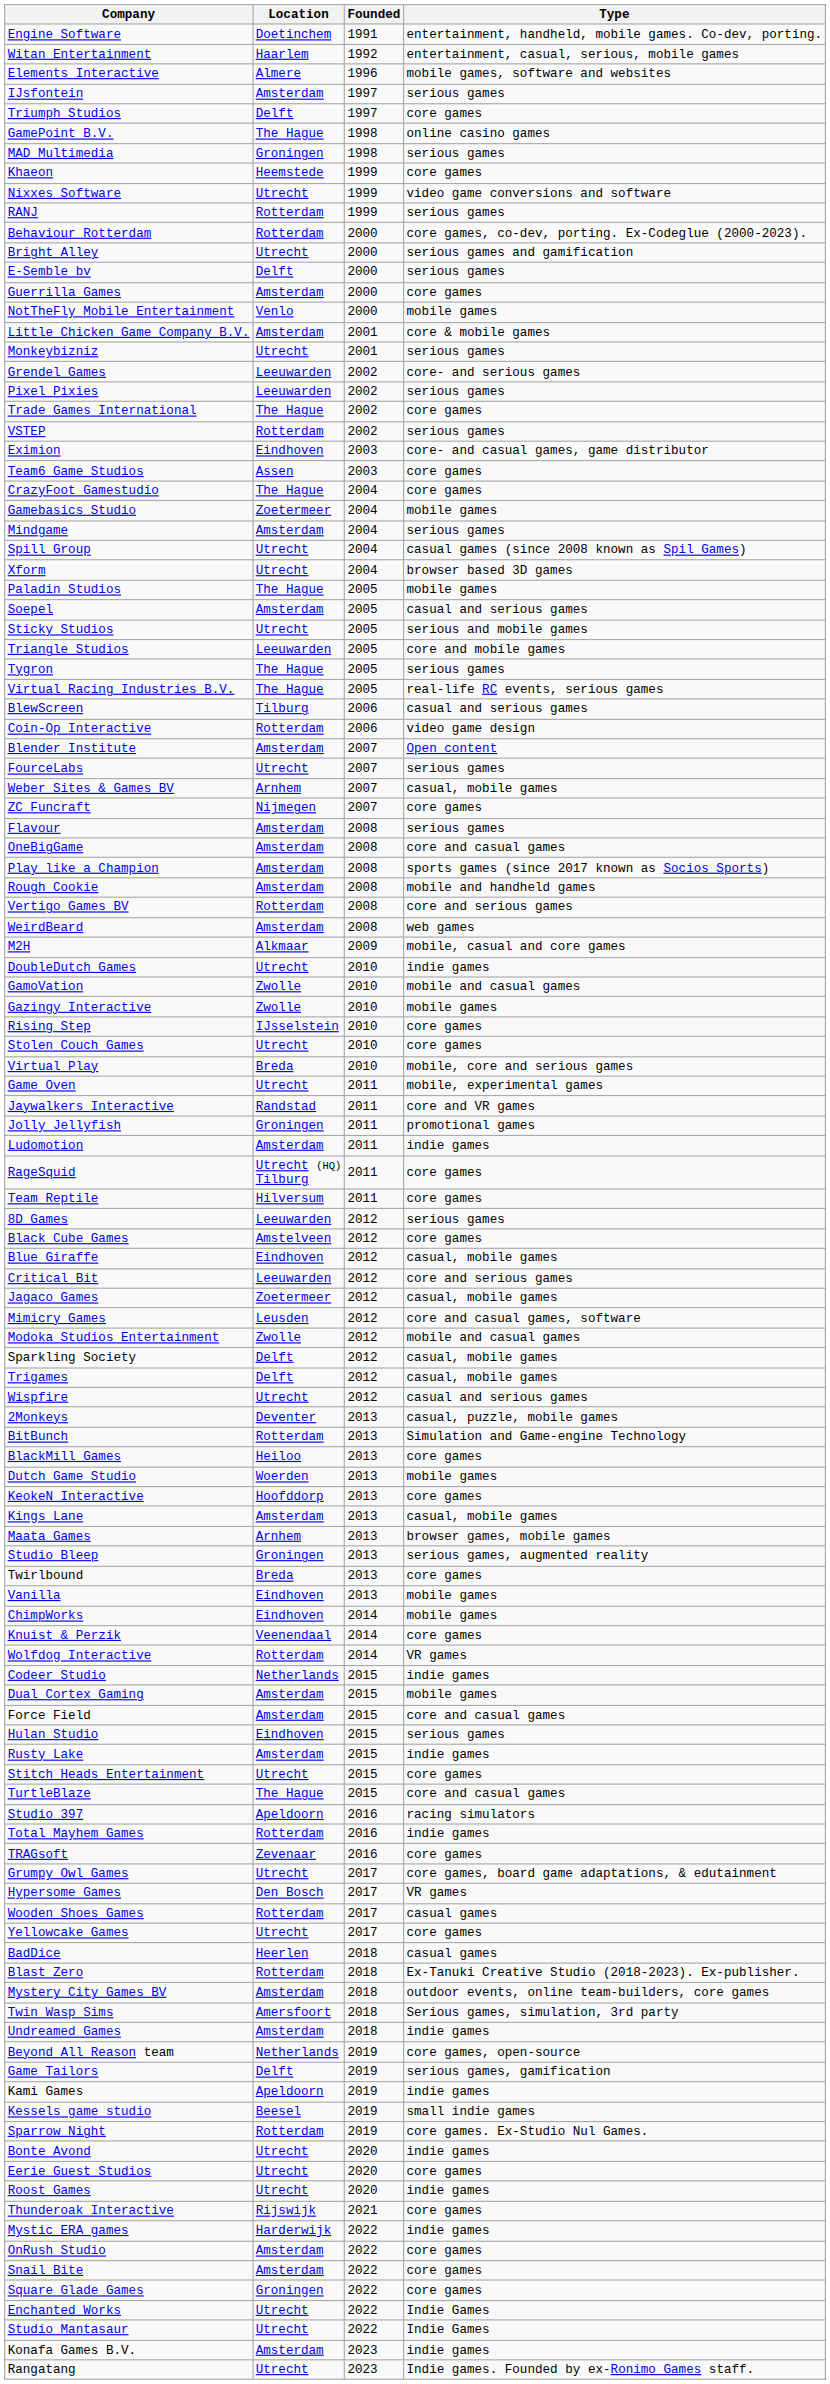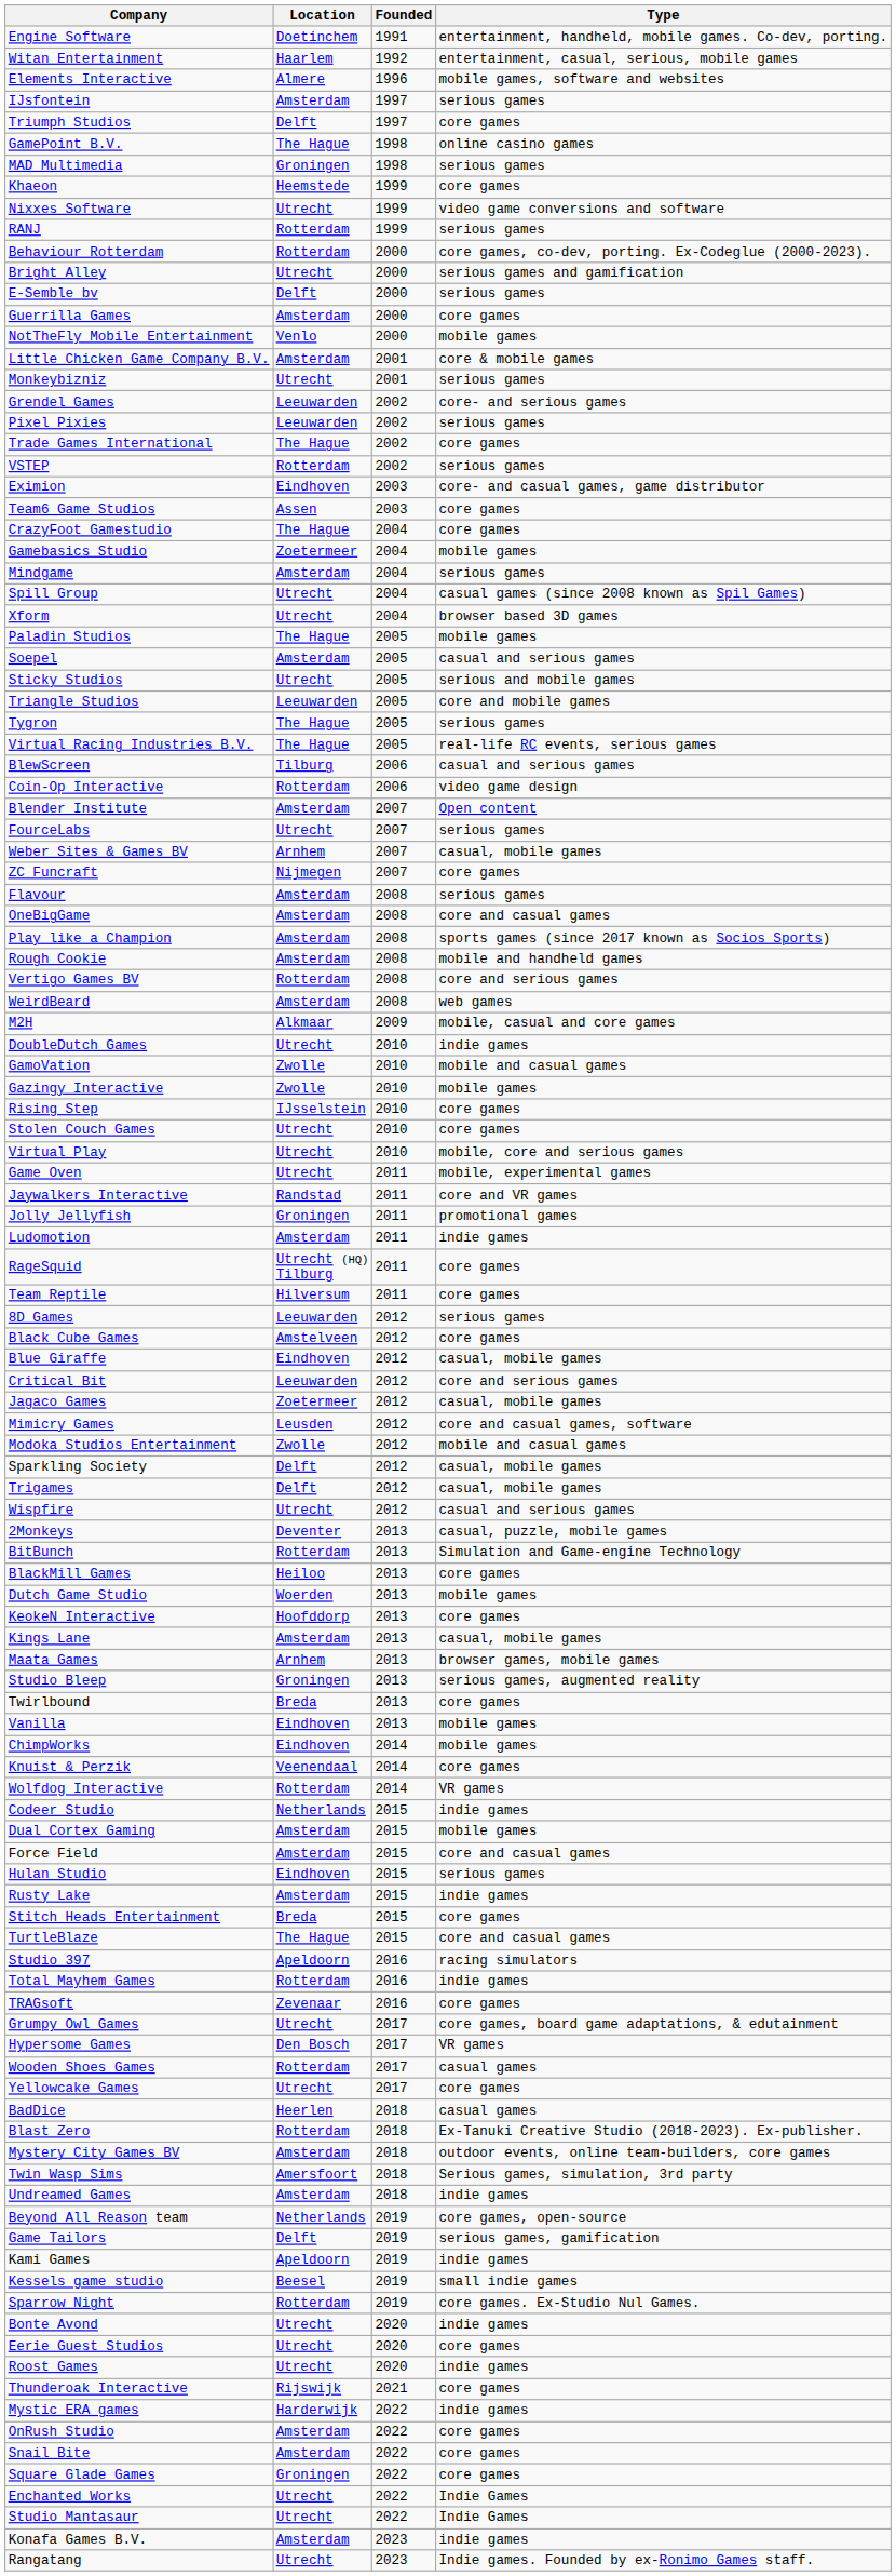 <table class="wikitable sortable" style="font-size:85%">
 <tr>
 <th><strong>Company</strong></th>
 <th><strong>Location</strong></th>
 <th><strong>Founded</strong></th>
 <th><strong>Type</strong></th>
 </tr>
 <tr>
 <td><a href='#'>Engine Software</a></td>
 <td><a href='#'>Doetinchem</a></td>
 <td>1991</td>
 <td>entertainment, handheld, mobile games. Co-dev, porting.</td>
 </tr>
 <tr>
 <td><a href='#'>Witan Entertainment</a></td>
 <td><a href='#'>Haarlem</a></td>
 <td>1992</td>
 <td>entertainment, casual, serious, mobile games</td>
 </tr>
 <tr>
 <td><a href='#'>Elements Interactive</a></td>
 <td><a href='#'>Almere</a></td>
 <td>1996</td>
 <td>mobile games, software and websites</td>
 </tr>
 <tr>
 <td><a href='#'>IJsfontein</a></td>
 <td><a href='#'>Amsterdam</a></td>
 <td>1997</td>
 <td>serious games</td>
 </tr>
 <tr>
 <td><a href='#'>Triumph Studios</a></td>
 <td><a href='#'>Delft</a></td>
 <td>1997</td>
 <td>core games</td>
 </tr>
 <tr>
 <td><a href='#'>GamePoint B.V.</a></td>
 <td><a href='#'>The Hague</a></td>
 <td>1998</td>
 <td>online casino games</td>
 </tr>
 <tr>
 <td><a href='#'>MAD Multimedia</a></td>
 <td><a href='#'>Groningen</a></td>
 <td>1998</td>
 <td>serious games</td>
 </tr>
 <tr>
 <td><a href='#'>Khaeon</a></td>
 <td><a href='#'>Heemstede</a></td>
 <td>1999</td>
 <td>core games</td>
 </tr>
 <tr>
 <td><a href='#'>Nixxes Software</a></td>
 <td><a href='#'>Utrecht</a></td>
 <td>1999</td>
 <td>video game conversions and software</td>
 </tr>
 <tr>
 <td><a href='#'>RANJ</a></td>
 <td><a href='#'>Rotterdam</a></td>
 <td>1999</td>
 <td>serious games</td>
 </tr>
 <tr>
 <td><a href='#'>Behaviour Rotterdam</a></td>
 <td><a href='#'>Rotterdam</a></td>
 <td>2000</td>
 <td>core games, co-dev, porting. Ex-Codeglue (2000-2023).</td>
 </tr>
 <tr>
 <td><a href='#'>Bright Alley</a></td>
 <td><a href='#'>Utrecht</a></td>
 <td>2000</td>
 <td>serious games and gamification</td>
 </tr>
 <tr>
 <td><a href='#'>E-Semble bv</a></td>
 <td><a href='#'>Delft</a></td>
 <td>2000</td>
 <td>serious games</td>
 </tr>
 <tr>
 <td><a href='#'>Guerrilla Games</a></td>
 <td><a href='#'>Amsterdam</a></td>
 <td>2000</td>
 <td>core games</td>
 </tr>
 <tr>
 <td><a href='#'>NotTheFly Mobile Entertainment</a></td>
 <td><a href='#'>Venlo</a></td>
 <td>2000</td>
 <td>mobile games</td>
 </tr>
 <tr>
 <td><a href='#'>Little Chicken Game Company B.V.</a></td>
 <td><a href='#'>Amsterdam</a></td>
 <td>2001</td>
 <td>core & mobile games</td>
 </tr>
 <tr>
 <td><a href='#'>Monkeybizniz</a></td>
 <td><a href='#'>Utrecht</a></td>
 <td>2001</td>
 <td>serious games</td>
 </tr>
 <tr>
 <td><a href='#'>Grendel Games</a></td>
 <td><a href='#'>Leeuwarden</a></td>
 <td>2002</td>
 <td>core- and serious games</td>
 </tr>
 <tr>
 <td><a href='#'>Pixel Pixies</a></td>
 <td><a href='#'>Leeuwarden</a></td>
 <td>2002</td>
 <td>serious games</td>
 </tr>
 <tr>
 <td><a href='#'>Trade Games International</a></td>
 <td><a href='#'>The Hague</a></td>
 <td>2002</td>
 <td>core games</td>
 </tr>
 <tr>
 <td><a href='#'>VSTEP</a></td>
 <td><a href='#'>Rotterdam</a></td>
 <td>2002</td>
 <td>serious games</td>
 </tr>
 <tr>
 <td><a href='#'>Eximion</a></td>
 <td><a href='#'>Eindhoven</a></td>
 <td>2003</td>
 <td>core- and casual games, game distributor</td>
 </tr>
 <tr>
 <td><a href='#'>Team6 Game Studios</a></td>
 <td><a href='#'>Assen</a></td>
 <td>2003</td>
 <td>core games</td>
 </tr>
 <tr>
 <td><a href='#'>CrazyFoot Gamestudio</a></td>
 <td><a href='#'>The Hague</a></td>
 <td>2004</td>
 <td>core games</td>
 </tr>
 <tr>
 <td><a href='#'>Gamebasics Studio</a></td>
 <td><a href='#'>Zoetermeer</a></td>
 <td>2004</td>
 <td>mobile games</td>
 </tr>
 <tr>
 <td><a href='#'>Mindgame</a></td>
 <td><a href='#'>Amsterdam</a></td>
 <td>2004</td>
 <td>serious games</td>
 </tr>
 <tr>
 <td><a href='#'>Spill Group</a></td>
 <td><a href='#'>Utrecht</a></td>
 <td>2004</td>
 <td>casual games (since 2008 known as <a href='#'>Spil Games</a>)</td>
 </tr>
 <tr>
 <td><a href='#'>Xform</a></td>
 <td><a href='#'>Utrecht</a></td>
 <td>2004</td>
 <td>browser based 3D games</td>
 </tr>
 <tr>
 <td><a href='#'>Paladin Studios</a></td>
 <td><a href='#'>The Hague</a></td>
 <td>2005</td>
 <td>mobile games</td>
 </tr>
 <tr>
 <td><a href='#'>Soepel</a></td>
 <td><a href='#'>Amsterdam</a></td>
 <td>2005</td>
 <td>casual and serious games</td>
 </tr>
 <tr>
 <td><a href='#'>Sticky Studios</a></td>
 <td><a href='#'>Utrecht</a></td>
 <td>2005</td>
 <td>serious and mobile games</td>
 </tr>
 <tr>
 <td><a href='#'>Triangle Studios</a></td>
 <td><a href='#'>Leeuwarden</a></td>
 <td>2005</td>
 <td>core and mobile games</td>
 </tr>
 <tr>
 <td><a href='#'>Tygron</a></td>
 <td><a href='#'>The Hague</a></td>
 <td>2005</td>
 <td>serious games</td>
 </tr>
 <tr>
 <td><a href='#'>Virtual Racing Industries B.V.</a></td>
 <td><a href='#'>The Hague</a></td>
 <td>2005</td>
 <td>real-life <a href='#'>RC</a> events, serious games</td>
 </tr>
 <tr>
 <td><a href='#'>BlewScreen</a></td>
 <td><a href='#'>Tilburg</a></td>
 <td>2006</td>
 <td>casual and serious games</td>
 </tr>
 <tr>
 <td><a href='#'>Coin-Op Interactive</a></td>
 <td><a href='#'>Rotterdam</a></td>
 <td>2006</td>
 <td>video game design</td>
 </tr>
 <tr>
 <td><a href='#'>Blender Institute</a></td>
 <td><a href='#'>Amsterdam</a></td>
 <td>2007</td>
 <td><a href='#'>Open content</a></td>
 </tr>
 <tr>
 <td><a href='#'>FourceLabs</a></td>
 <td><a href='#'>Utrecht</a></td>
 <td>2007</td>
 <td>serious games</td>
 </tr>
 <tr>
 <td><a href='#'>Weber Sites & Games BV</a></td>
 <td><a href='#'>Arnhem</a></td>
 <td>2007</td>
 <td>casual, mobile games</td>
 </tr>
 <tr>
 <td><a href='#'>ZC Funcraft</a></td>
 <td><a href='#'>Nijmegen</a></td>
 <td>2007</td>
 <td>core games</td>
 </tr>
 <tr>
 <td><a href='#'>Flavour</a></td>
 <td><a href='#'>Amsterdam</a></td>
 <td>2008</td>
 <td>serious games</td>
 </tr>
 <tr>
 <td><a href='#'>OneBigGame</a></td>
 <td><a href='#'>Amsterdam</a></td>
 <td>2008</td>
 <td>core and casual games</td>
 </tr>
 <tr>
 <td><a href='#'>Play like a Champion</a></td>
 <td><a href='#'>Amsterdam</a></td>
 <td>2008</td>
 <td>sports games (since 2017 known as <a href='#'>Socios Sports</a>)</td>
 </tr>
 <tr>
 <td><a href='#'>Rough Cookie</a></td>
 <td><a href='#'>Amsterdam</a></td>
 <td>2008</td>
 <td>mobile and handheld games</td>
 </tr>
 <tr>
 <td><a href='#'>Vertigo Games BV</a></td>
 <td><a href='#'>Rotterdam</a></td>
 <td>2008</td>
 <td>core and serious games</td>
 </tr>
 <tr>
 <td><a href='#'>WeirdBeard</a></td>
 <td><a href='#'>Amsterdam</a></td>
 <td>2008</td>
 <td>web games</td>
 </tr>
 <tr>
 <td><a href='#'>M2H</a></td>
 <td><a href='#'>Alkmaar</a></td>
 <td>2009</td>
 <td>mobile, casual and core games</td>
 </tr>
 <tr>
 <td><a href='#'>DoubleDutch Games</a></td>
 <td><a href='#'>Utrecht</a></td>
 <td>2010</td>
 <td>indie games</td>
 </tr>
 <tr>
 <td><a href='#'>GamoVation</a></td>
 <td><a href='#'>Zwolle</a></td>
 <td>2010</td>
 <td>mobile and casual games</td>
 </tr>
 <tr>
 <td><a href='#'>Gazingy Interactive</a></td>
 <td><a href='#'>Zwolle</a></td>
 <td>2010</td>
 <td>mobile games</td>
 </tr>
 <tr>
 <td><a href='#'>Rising Step</a></td>
 <td><a href='#'>IJsselstein</a></td>
 <td>2010</td>
 <td>core games</td>
 </tr>
 <tr>
 <td><a href='#'>Stolen Couch Games</a></td>
 <td><a href='#'>Utrecht</a></td>
 <td>2010</td>
 <td>core games</td>
 </tr>
 <tr>
 <td><a href='#'>Virtual Play</a></td>
-<td><a href='#'>Breda</a></td>
+<td><a href='#'>Utrecht</a></td>
 <td>2010</td>
 <td>mobile, core and serious games</td>
 </tr>
 <tr>
 <td><a href='#'>Game Oven</a></td>
 <td><a href='#'>Utrecht</a></td>
 <td>2011</td>
 <td>mobile, experimental games</td>
 </tr>
 <tr>
 <td><a href='#'>Jaywalkers Interactive</a></td>
 <td><a href='#'>Randstad</a></td>
 <td>2011</td>
 <td>core and VR games</td>
 </tr>
 <tr>
 <td><a href='#'>Jolly Jellyfish</a></td>
 <td><a href='#'>Groningen</a></td>
 <td>2011</td>
 <td>promotional games</td>
 </tr>
 <tr>
 <td><a href='#'>Ludomotion</a></td>
 <td><a href='#'>Amsterdam</a></td>
 <td>2011</td>
 <td>indie games</td>
 </tr>
 <tr>
 <td><a href='#'>RageSquid</a></td>
 <td><a href='#'>Utrecht</a> <small>(HQ)</small><br><a href='#'>Tilburg</a></td>
 <td>2011</td>
 <td>core games</td>
 </tr>
 <tr>
 <td><a href='#'>Team Reptile</a></td>
 <td><a href='#'>Hilversum</a></td>
 <td>2011</td>
 <td>core games</td>
 </tr>
 <tr>
 <td><a href='#'>8D Games</a></td>
 <td><a href='#'>Leeuwarden</a></td>
 <td>2012</td>
 <td>serious games</td>
 </tr>
 <tr>
 <td><a href='#'>Black Cube Games</a></td>
 <td><a href='#'>Amstelveen</a></td>
 <td>2012</td>
 <td>core games</td>
 </tr>
 <tr>
 <td><a href='#'>Blue Giraffe</a></td>
 <td><a href='#'>Eindhoven</a></td>
 <td>2012</td>
 <td>casual, mobile games</td>
 </tr>
 <tr>
 <td><a href='#'>Critical Bit</a></td>
 <td><a href='#'>Leeuwarden</a></td>
 <td>2012</td>
 <td>core and serious games</td>
 </tr>
 <tr>
 <td><a href='#'>Jagaco Games</a></td>
 <td><a href='#'>Zoetermeer</a></td>
 <td>2012</td>
 <td>casual, mobile games</td>
 </tr>
 <tr>
 <td><a href='#'>Mimicry Games</a></td>
 <td><a href='#'>Leusden</a></td>
 <td>2012</td>
 <td>core and casual games, software</td>
 </tr>
 <tr>
 <td><a href='#'>Modoka Studios Entertainment</a></td>
 <td><a href='#'>Zwolle</a></td>
 <td>2012</td>
 <td>mobile and casual games</td>
 </tr>
 <tr>
 <td>Sparkling Society</td>
 <td><a href='#'>Delft</a></td>
 <td>2012</td>
 <td>casual, mobile games</td>
 </tr>
 <tr>
 <td><a href='#'>Trigames</a></td>
 <td><a href='#'>Delft</a></td>
 <td>2012</td>
 <td>casual, mobile games</td>
 </tr>
 <tr>
 <td><a href='#'>Wispfire</a></td>
 <td><a href='#'>Utrecht</a></td>
 <td>2012</td>
 <td>casual and serious games</td>
 </tr>
 <tr>
 <td><a href='#'>2Monkeys</a></td>
 <td><a href='#'>Deventer</a></td>
 <td>2013</td>
 <td>casual, puzzle, mobile games</td>
 </tr>
 <tr>
 <td><a href='#'>BitBunch</a></td>
 <td><a href='#'>Rotterdam</a></td>
 <td>2013</td>
 <td>Simulation and Game-engine Technology</td>
 </tr>
 <tr>
 <td><a href='#'>BlackMill Games</a></td>
 <td><a href='#'>Heiloo</a></td>
 <td>2013</td>
 <td>core games</td>
 </tr>
 <tr>
 <td><a href='#'>Dutch Game Studio</a></td>
 <td><a href='#'>Woerden</a></td>
 <td>2013</td>
 <td>mobile games</td>
 </tr>
 <tr>
 <td><a href='#'>KeokeN Interactive</a></td>
 <td><a href='#'>Hoofddorp</a></td>
 <td>2013</td>
 <td>core games</td>
 </tr>
 <tr>
 <td><a href='#'>Kings Lane</a></td>
 <td><a href='#'>Amsterdam</a></td>
 <td>2013</td>
 <td>casual, mobile games</td>
 </tr>
 <tr>
 <td><a href='#'>Maata Games</a></td>
 <td><a href='#'>Arnhem</a></td>
 <td>2013</td>
 <td>browser games, mobile games</td>
 </tr>
 <tr>
 <td><a href='#'>Studio Bleep</a></td>
 <td><a href='#'>Groningen</a></td>
 <td>2013</td>
 <td>serious games, augmented reality</td>
 </tr>
 <tr>
 <td>Twirlbound</td>
 <td><a href='#'>Breda</a></td>
 <td>2013</td>
 <td>core games</td>
 </tr>
 <tr>
 <td><a href='#'>Vanilla</a></td>
 <td><a href='#'>Eindhoven</a></td>
 <td>2013</td>
 <td>mobile games</td>
 </tr>
 <tr>
 <td><a href='#'>ChimpWorks</a></td>
 <td><a href='#'>Eindhoven</a></td>
 <td>2014</td>
 <td>mobile games</td>
 </tr>
 <tr>
 <td><a href='#'>Knuist & Perzik</a></td>
 <td><a href='#'>Veenendaal</a></td>
 <td>2014</td>
 <td>core games</td>
 </tr>
 <tr>
 <td><a href='#'>Wolfdog Interactive</a></td>
 <td><a href='#'>Rotterdam</a></td>
 <td>2014</td>
 <td>VR games</td>
 </tr>
 <tr>
 <td><a href='#'>Codeer Studio</a></td>
 <td><a href='#'>Netherlands</a></td>
 <td>2015</td>
 <td>indie games</td>
 </tr>
 <tr>
 <td><a href='#'>Dual Cortex Gaming</a></td>
 <td><a href='#'>Amsterdam</a></td>
 <td>2015</td>
 <td>mobile games</td>
 </tr>
 <tr>
 <td>Force Field</td>
 <td><a href='#'>Amsterdam</a></td>
 <td>2015</td>
 <td>core and casual games</td>
 </tr>
 <tr>
 <td><a href='#'>Hulan Studio</a></td>
 <td><a href='#'>Eindhoven</a></td>
 <td>2015</td>
 <td>serious games</td>
 </tr>
 <tr>
 <td><a href='#'>Rusty Lake</a></td>
 <td><a href='#'>Amsterdam</a></td>
 <td>2015</td>
 <td>indie games</td>
 </tr>
 <tr>
 <td><a href='#'>Stitch Heads Entertainment</a></td>
-<td><a href='#'>Utrecht</a></td>
+<td><a href='#'>Breda</a></td>
 <td>2015</td>
 <td>core games</td>
 </tr>
 <tr>
 <td><a href='#'>TurtleBlaze</a></td>
 <td><a href='#'>The Hague</a></td>
 <td>2015</td>
 <td>core and casual games</td>
 </tr>
 <tr>
 <td><a href='#'>Studio 397</a></td>
 <td><a href='#'>Apeldoorn</a></td>
 <td>2016</td>
 <td>racing simulators</td>
 </tr>
 <tr>
 <td><a href='#'>Total Mayhem Games</a></td>
 <td><a href='#'>Rotterdam</a></td>
 <td>2016</td>
 <td>indie games</td>
 </tr>
 <tr>
 <td><a href='#'>TRAGsoft</a></td>
 <td><a href='#'>Zevenaar</a></td>
 <td>2016</td>
 <td>core games</td>
 </tr>
 <tr>
 <td><a href='#'>Grumpy Owl Games</a></td>
 <td><a href='#'>Utrecht</a></td>
 <td>2017</td>
 <td>core games, board game adaptations, & edutainment</td>
 </tr>
 <tr>
 <td><a href='#'>Hypersome Games</a></td>
 <td><a href='#'>Den Bosch</a></td>
 <td>2017</td>
 <td>VR games</td>
 </tr>
 <tr>
 <td><a href='#'>Wooden Shoes Games</a></td>
 <td><a href='#'>Rotterdam</a></td>
 <td>2017</td>
 <td>casual games</td>
 </tr>
 <tr>
 <td><a href='#'>Yellowcake Games</a></td>
 <td><a href='#'>Utrecht</a></td>
 <td>2017</td>
 <td>core games</td>
 </tr>
 <tr>
 <td><a href='#'>BadDice</a></td>
 <td><a href='#'>Heerlen</a></td>
 <td>2018</td>
 <td>casual games</td>
 </tr>
 <tr>
 <td><a href='#'>Blast Zero</a></td>
 <td><a href='#'>Rotterdam</a></td>
 <td>2018</td>
 <td>Ex-Tanuki Creative Studio (2018-2023). Ex-publisher.</td>
 </tr>
 <tr>
 <td><a href='#'>Mystery City Games BV</a></td>
 <td><a href='#'>Amsterdam</a></td>
 <td>2018</td>
 <td>outdoor events, online team-builders, core games</td>
 </tr>
 <tr>
 <td><a href='#'>Twin Wasp Sims</a></td>
 <td><a href='#'>Amersfoort</a></td>
 <td>2018</td>
 <td>Serious games, simulation, 3rd party</td>
 </tr>
 <tr>
 <td><a href='#'>Undreamed Games</a></td>
 <td><a href='#'>Amsterdam</a></td>
 <td>2018</td>
 <td>indie games</td>
 </tr>
 <tr>
 <td><a href='#'>Beyond All Reason</a> team</td>
 <td><a href='#'>Netherlands</a></td>
 <td>2019</td>
 <td>core games, open-source</td>
 </tr>
 <tr>
 <td><a href='#'>Game Tailors</a></td>
 <td><a href='#'>Delft</a></td>
 <td>2019</td>
 <td>serious games, gamification</td>
 </tr>
 <tr>
 <td>Kami Games</td>
 <td><a href='#'>Apeldoorn</a></td>
 <td>2019</td>
 <td>indie games</td>
 </tr>
 <tr>
 <td><a href='#'>Kessels game studio</a></td>
 <td><a href='#'>Beesel</a></td>
 <td>2019</td>
 <td>small indie games</td>
 </tr>
 <tr>
 <td><a href='#'>Sparrow Night</a></td>
 <td><a href='#'>Rotterdam</a></td>
 <td>2019</td>
 <td>core games. Ex-Studio Nul Games.</td>
 </tr>
 <tr>
 <td><a href='#'>Bonte Avond</a></td>
 <td><a href='#'>Utrecht</a></td>
 <td>2020</td>
 <td>indie games</td>
 </tr>
 <tr>
 <td><a href='#'>Eerie Guest Studios</a></td>
 <td><a href='#'>Utrecht</a></td>
 <td>2020</td>
 <td>core games</td>
 </tr>
 <tr>
 <td><a href='#'>Roost Games</a></td>
 <td><a href='#'>Utrecht</a></td>
 <td>2020</td>
 <td>indie games</td>
 </tr>
 <tr>
 <td><a href='#'>Thunderoak Interactive</a></td>
 <td><a href='#'>Rijswijk</a></td>
 <td>2021</td>
 <td>core games</td>
 </tr>
 <tr>
 <td><a href='#'>Mystic ERA games</a></td>
 <td><a href='#'>Harderwijk</a></td>
 <td>2022</td>
 <td>indie games</td>
 </tr>
 <tr>
 <td><a href='#'>OnRush Studio</a></td>
 <td><a href='#'>Amsterdam</a></td>
 <td>2022</td>
 <td>core games</td>
 </tr>
 <tr>
 <td><a href='#'>Snail Bite</a></td>
 <td><a href='#'>Amsterdam</a></td>
 <td>2022</td>
 <td>core games</td>
 </tr>
 <tr>
 <td><a href='#'>Square Glade Games</a></td>
 <td><a href='#'>Groningen</a></td>
 <td>2022</td>
 <td>core games</td>
 </tr>
 <tr>
 <td><a href='#'>Enchanted Works</a></td>
 <td><a href='#'>Utrecht</a></td>
 <td>2022</td>
 <td>Indie Games</td>
 </tr>
 <tr>
 <td><a href='#'>Studio Mantasaur</a></td>
 <td><a href='#'>Utrecht</a></td>
 <td>2022</td>
 <td>Indie Games</td>
 </tr>
 <tr>
 <td>Konafa Games B.V.</td>
 <td><a href='#'>Amsterdam</a></td>
 <td>2023</td>
 <td>indie games</td>
 </tr>
 <tr>
 <td>Rangatang</td>
 <td><a href='#'>Utrecht</a></td>
 <td>2023</td>
 <td>Indie games. Founded by ex-<a href='#'>Ronimo Games</a> staff.</td>
 </tr>
 </table>
